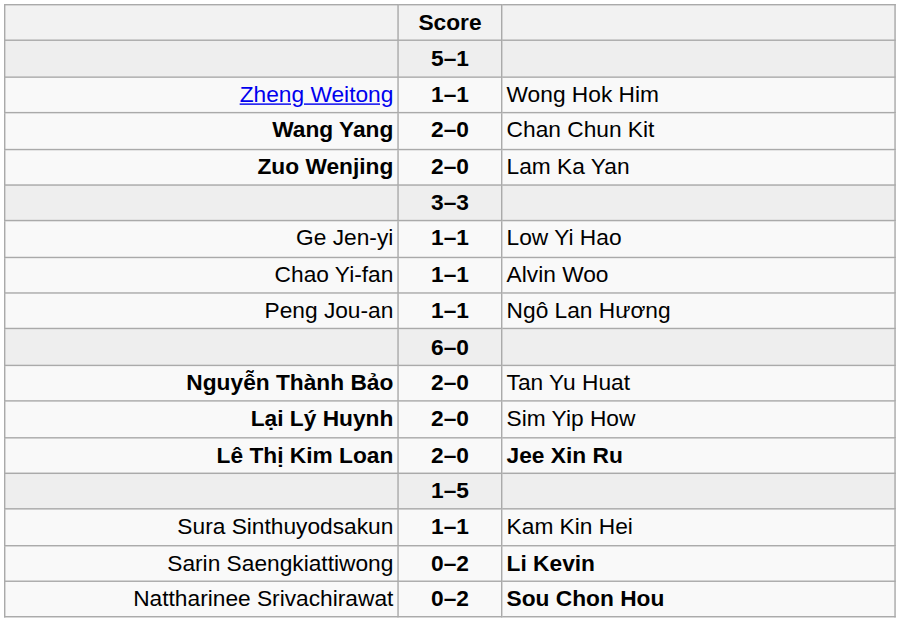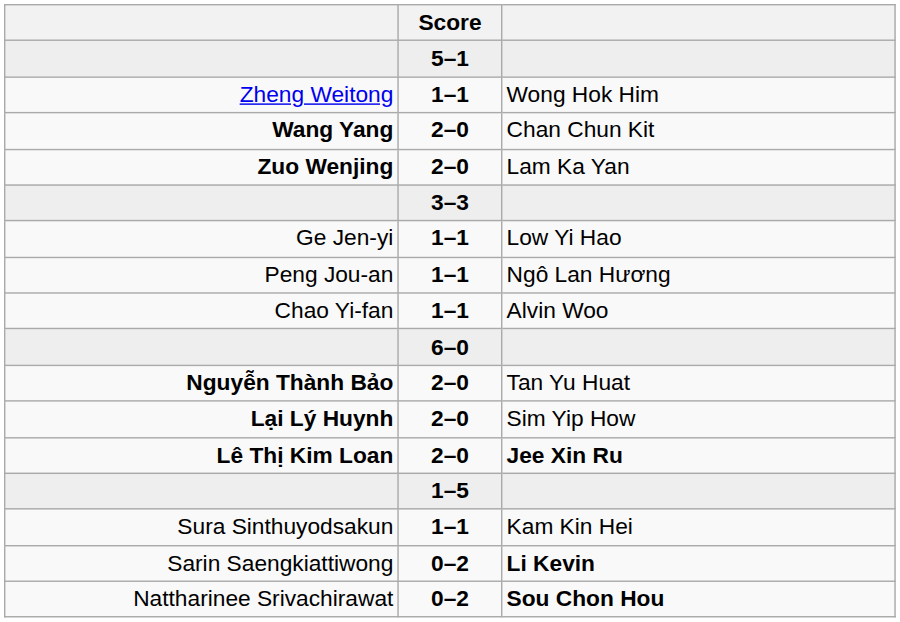 <table class="wikitable" style="text-align: center;">
 <tr>
 <th align="right" width="270"></th>
 <th width="65">Score</th>
 <th align="left" width="270"></th>
 </tr>
 <tr style="background:#eeeeee;">
 <td align=right><strong></strong></td>
 <td align=center><strong>5–1</strong></td>
 <td align=left></td>
 </tr>
 <tr>
 <td align=right><a href='#'>Zheng Weitong</a></td>
 <td align=center><strong>1–1</strong></td>
 <td align=left>Wong Hok Him</td>
 </tr>
 <tr>
 <td align=right><strong>Wang Yang</strong></td>
 <td align=center><strong>2–0</strong></td>
 <td align=left>Chan Chun Kit</td>
 </tr>
 <tr>
 <td align=right><strong>Zuo Wenjing</strong></td>
 <td align=center><strong>2–0</strong></td>
 <td align=left>Lam Ka Yan</td>
 </tr>
 <tr style="background:#eeeeee;">
 <td align=right></td>
 <td align=center><strong>3–3</strong></td>
 <td align=left></td>
 </tr>
 <tr>
 <td align=right>Ge Jen-yi</td>
 <td align=center><strong>1–1</strong></td>
 <td align=left>Low Yi Hao</td>
 </tr>
 <tr>
+<td align=right>Peng Jou-an</td>
+<td align=center><strong>1–1</strong></td>
+<td align=left>Ngô Lan Hương</td>
+</tr>
+<tr>
 <td align=right>Chao Yi-fan</td>
 <td align=center><strong>1–1</strong></td>
 <td align=left>Alvin Woo</td>
-</tr>
-<tr>
-<td align=right>Peng Jou-an</td>
-<td align=center><strong>1–1</strong></td>
-<td align=left>Ngô Lan Hương</td>
 </tr>
 <tr style="background:#eeeeee;">
 <td align=right><strong></strong></td>
 <td align=center><strong>6–0</strong></td>
 <td align=left></td>
 </tr>
 <tr>
 <td align=right><strong>Nguyễn Thành Bảo</strong></td>
 <td align=center><strong>2–0</strong></td>
 <td align=left>Tan Yu Huat</td>
 </tr>
 <tr>
 <td align=right><strong>Lại Lý Huynh</strong></td>
 <td align=center><strong>2–0</strong></td>
 <td align=left>Sim Yip How</td>
 </tr>
 <tr>
 <td align=right><strong>Lê Thị Kim Loan</strong></td>
 <td align=center><strong>2–0</strong></td>
 <td align=left><strong>Jee Xin Ru</strong></td>
 </tr>
 <tr style="background:#eeeeee;">
 <td align=right></td>
 <td align=center><strong>1–5</strong></td>
 <td align=left><strong></strong></td>
 </tr>
 <tr>
 <td align=right>Sura Sinthuyodsakun</td>
 <td align=center><strong>1–1</strong></td>
 <td align=left>Kam Kin Hei</td>
 </tr>
 <tr>
 <td align=right>Sarin Saengkiattiwong</td>
 <td align=center><strong>0–2</strong></td>
 <td align=left><strong>Li Kevin</strong></td>
 </tr>
 <tr>
 <td align=right>Nattharinee Srivachirawat</td>
 <td align=center><strong>0–2</strong></td>
 <td align=left><strong>Sou Chon Hou</strong></td>
 </tr>
 </table>
